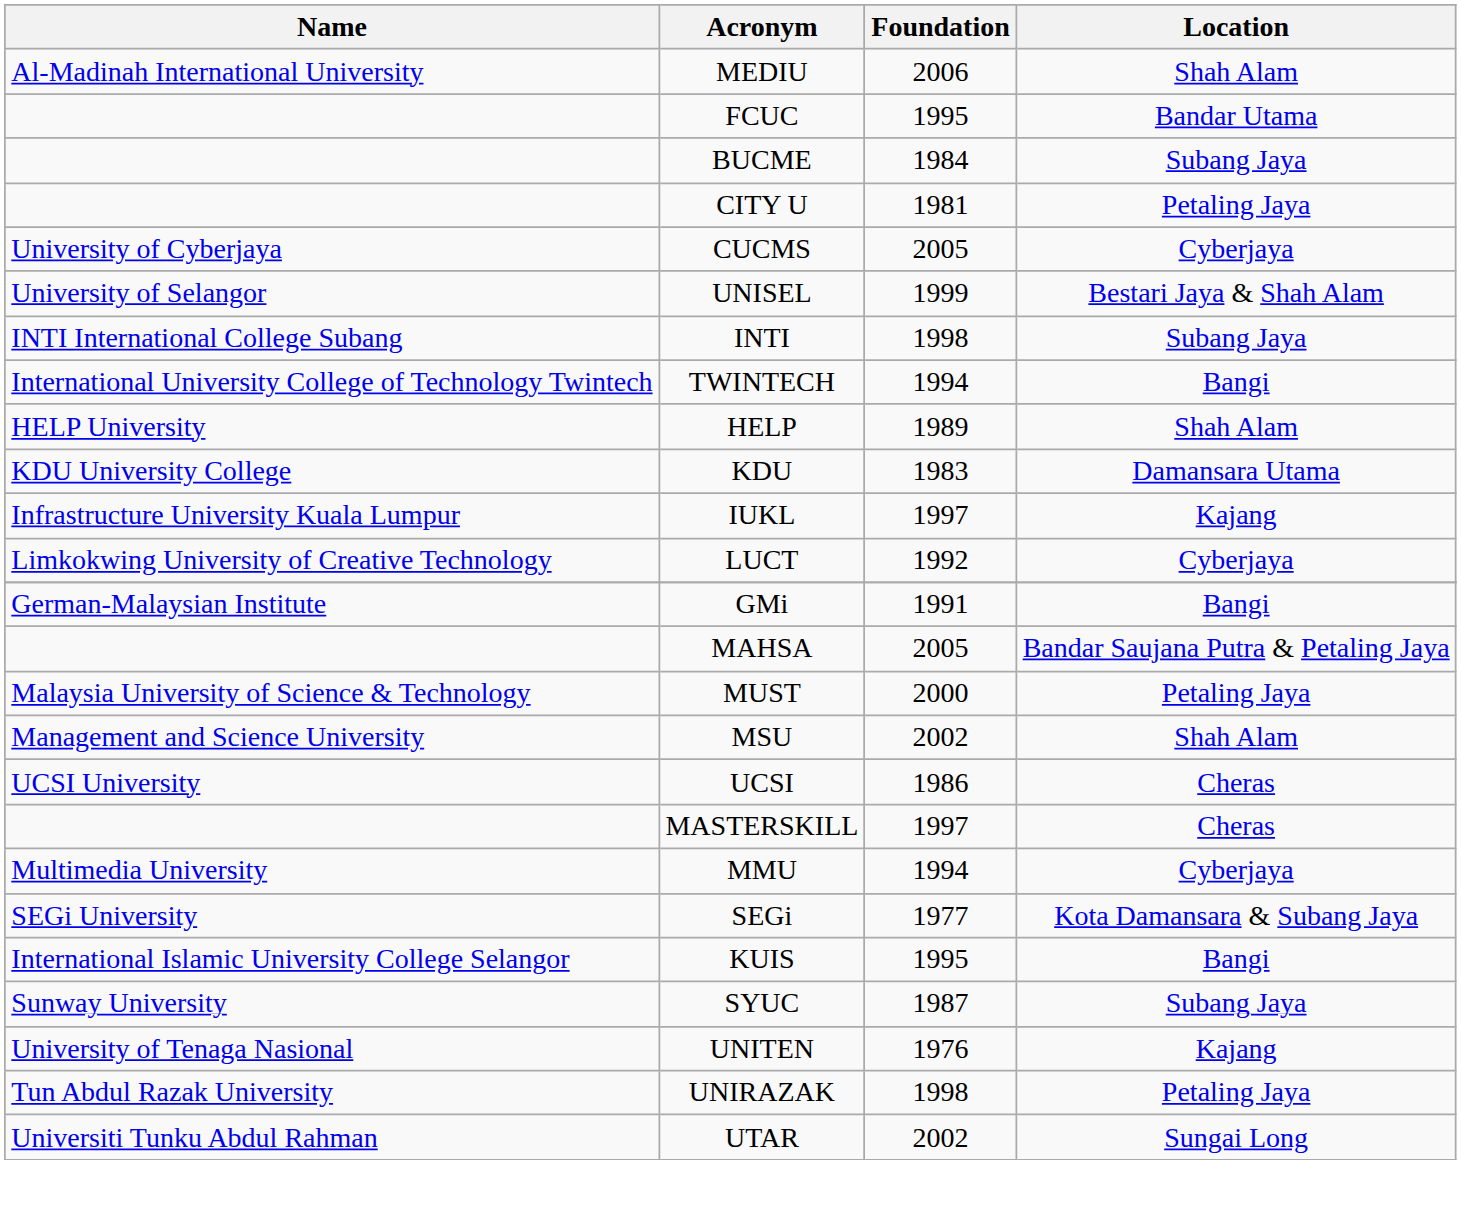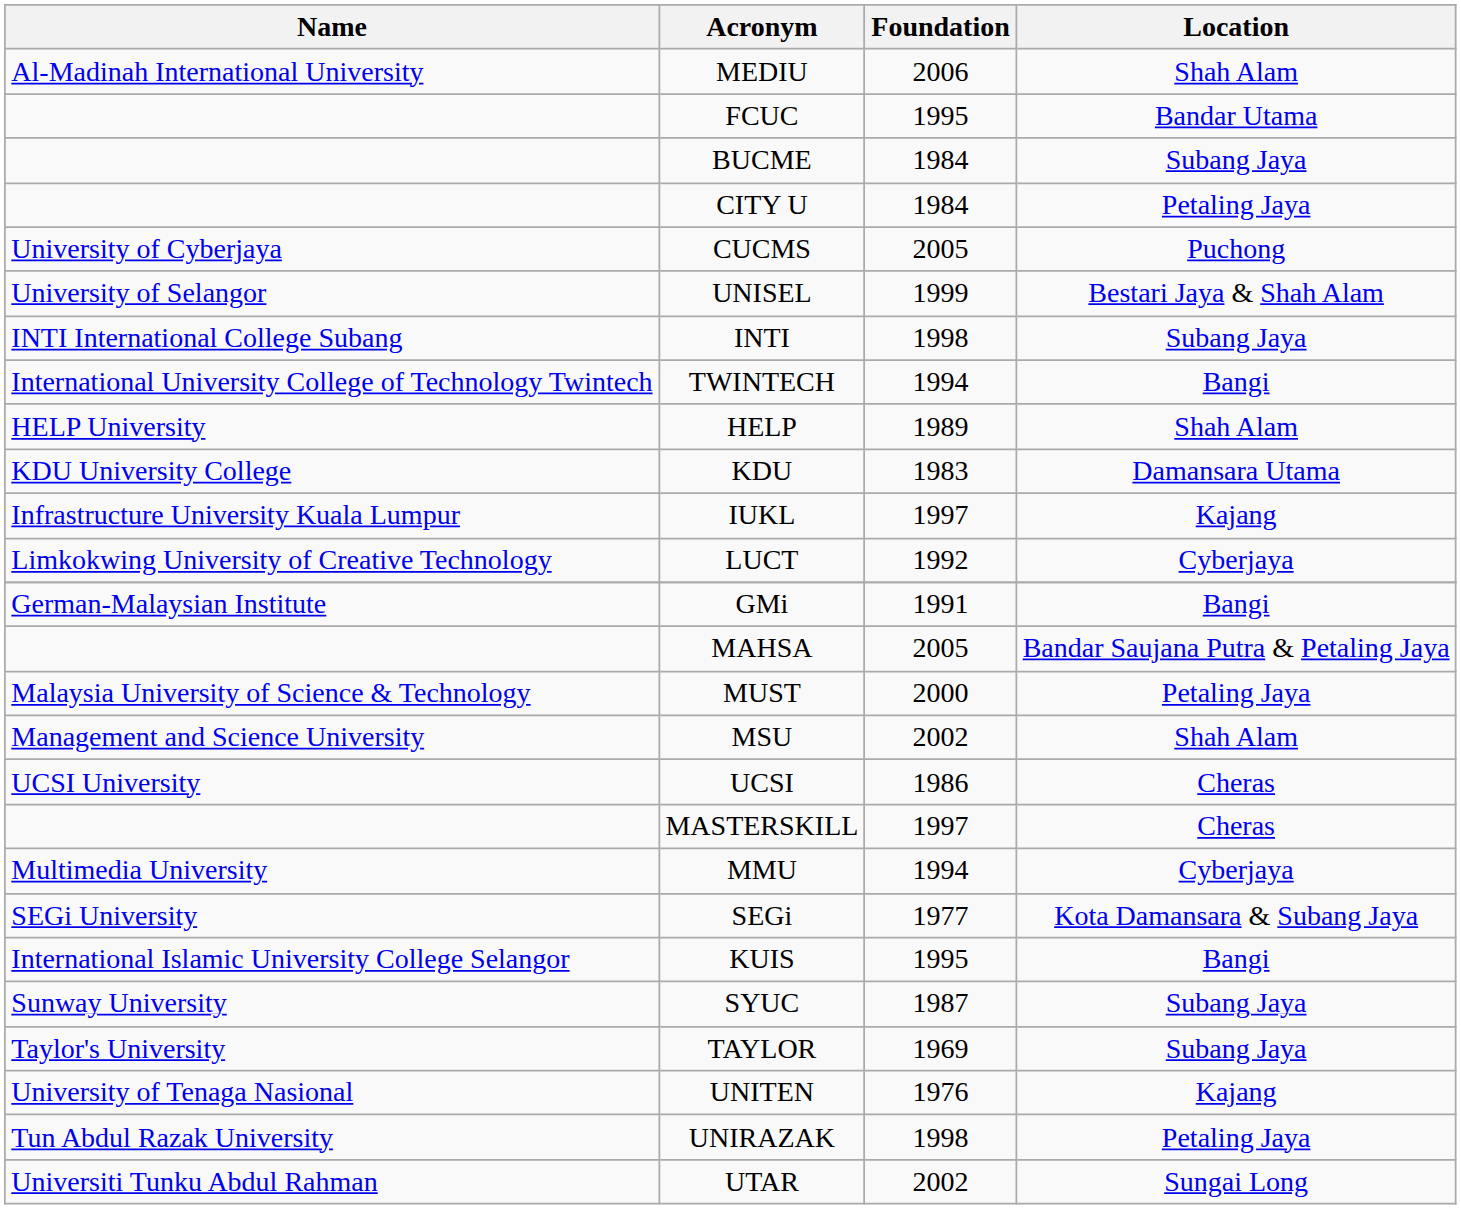 <table class="wikitable" style="text-align:right; margin-right:60px">
 <tr>
 <th>Name</th>
 <th>Acronym</th>
 <th>Foundation</th>
 <th>Location</th>
 </tr>
 <tr>
 <td align=left><a href='#'>Al-Madinah International University</a></td>
 <td align=center>MEDIU</td>
 <td align=center>2006</td>
 <td align=center><a href='#'>Shah Alam</a></td>
 </tr>
 <tr>
 <td align=left></td>
 <td align=center>FCUC</td>
 <td align=center>1995</td>
 <td align=center><a href='#'>Bandar Utama</a></td>
 </tr>
 <tr>
 <td align=left></td>
 <td align=center>BUCME</td>
 <td align=center>1984</td>
 <td align=center><a href='#'>Subang Jaya</a></td>
 </tr>
 <tr>
 <td align=left></td>
 <td align=center>CITY U</td>
-<td align=center>1981</td>
+<td align=center>1984</td>
 <td align=center><a href='#'>Petaling Jaya</a></td>
 </tr>
 <tr>
 <td align=left><a href='#'>University of Cyberjaya</a></td>
 <td align=center>CUCMS</td>
 <td align=center>2005</td>
-<td align=center><a href='#'>Cyberjaya</a></td>
+<td align=center><a href='#'>Puchong</a></td>
 </tr>
 <tr>
 <td align=left><a href='#'>University of Selangor</a></td>
 <td align=center>UNISEL</td>
 <td align=center>1999</td>
 <td align=center><a href='#'>Bestari Jaya</a> & <a href='#'>Shah Alam</a></td>
 </tr>
 <tr>
 <td align=left><a href='#'>INTI International College Subang</a></td>
 <td align=center>INTI</td>
 <td align=center>1998</td>
 <td align=center><a href='#'>Subang Jaya</a></td>
 </tr>
 <tr>
 <td align=left><a href='#'>International University College of Technology Twintech</a></td>
 <td align=center>TWINTECH</td>
 <td align=center>1994</td>
 <td align=center><a href='#'>Bangi</a></td>
 </tr>
 <tr>
 <td align=left><a href='#'>HELP University</a></td>
 <td align=center>HELP</td>
 <td align=center>1989</td>
 <td align=center><a href='#'>Shah Alam</a></td>
 </tr>
 <tr>
 <td align=left><a href='#'>KDU University College</a></td>
 <td align=center>KDU</td>
 <td align=center>1983</td>
 <td align=center><a href='#'>Damansara Utama</a></td>
 </tr>
 <tr>
 <td align=left><a href='#'>Infrastructure University Kuala Lumpur</a></td>
 <td align=center>IUKL</td>
 <td align=center>1997</td>
 <td align=center><a href='#'>Kajang</a></td>
 </tr>
 <tr>
 <td align=left><a href='#'>Limkokwing University of Creative Technology</a></td>
 <td align=center>LUCT</td>
 <td align=center>1992</td>
 <td align=center><a href='#'>Cyberjaya</a></td>
 </tr>
 <tr>
 </tr>
 <tr>
 <td align=left><a href='#'>German-Malaysian Institute</a></td>
 <td align=center>GMi</td>
 <td align=center>1991</td>
 <td align=center><a href='#'>Bangi</a></td>
 </tr>
 <tr>
 <td align=left></td>
 <td align=center>MAHSA</td>
 <td align=center>2005</td>
 <td align=center><a href='#'>Bandar Saujana Putra</a> & <a href='#'>Petaling Jaya</a></td>
 </tr>
 <tr>
 <td align=left><a href='#'>Malaysia University of Science & Technology</a></td>
 <td align=center>MUST</td>
 <td align=center>2000</td>
 <td align=center><a href='#'>Petaling Jaya</a></td>
 </tr>
 <tr>
 <td align=left><a href='#'>Management and Science University</a></td>
 <td align=center>MSU</td>
 <td align=center>2002</td>
 <td align=center><a href='#'>Shah Alam</a></td>
 </tr>
 <tr>
 <td align=left><a href='#'>UCSI University</a></td>
 <td align=center>UCSI</td>
 <td align=center>1986</td>
 <td align=center><a href='#'>Cheras</a></td>
 </tr>
 <tr>
 <td align=left></td>
 <td align=center>MASTERSKILL</td>
 <td align=center>1997</td>
 <td align=center><a href='#'>Cheras</a></td>
 </tr>
 <tr>
 <td align=left><a href='#'>Multimedia University</a></td>
 <td align=center>MMU</td>
 <td align=center>1994</td>
 <td align=center><a href='#'>Cyberjaya</a></td>
 </tr>
 <tr>
 <td align=left><a href='#'>SEGi University</a></td>
 <td align=center>SEGi</td>
 <td align=center>1977</td>
 <td align=center><a href='#'>Kota Damansara</a> & <a href='#'>Subang Jaya</a></td>
 </tr>
 <tr>
 <td align=left><a href='#'>International Islamic University College Selangor</a></td>
 <td align=center>KUIS</td>
 <td align=center>1995</td>
 <td align=center><a href='#'>Bangi</a></td>
 </tr>
 <tr>
 <td align=left><a href='#'>Sunway University</a></td>
 <td align=center>SYUC</td>
 <td align=center>1987</td>
 <td align=center><a href='#'>Subang Jaya</a></td>
 </tr>
 <tr>
+<td align=left><a href='#'>Taylor's University</a></td>
+<td align=center>TAYLOR</td>
+<td align=center>1969</td>
+<td align=center><a href='#'>Subang Jaya</a></td>
+</tr>
+<tr>
 <td align=left><a href='#'>University of Tenaga Nasional</a></td>
 <td align=center>UNITEN</td>
 <td align=center>1976</td>
 <td align=center><a href='#'>Kajang</a></td>
 </tr>
 <tr>
 <td align=left><a href='#'>Tun Abdul Razak University</a></td>
 <td align=center>UNIRAZAK</td>
 <td align=center>1998</td>
 <td align=center><a href='#'>Petaling Jaya</a></td>
 </tr>
 <tr>
 <td align=left><a href='#'>Universiti Tunku Abdul Rahman</a></td>
 <td align=center>UTAR</td>
 <td align=center>2002</td>
 <td align=center><a href='#'>Sungai Long</a></td>
 </tr>
 </table>
